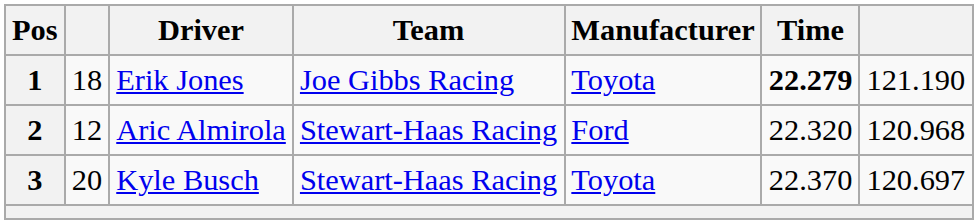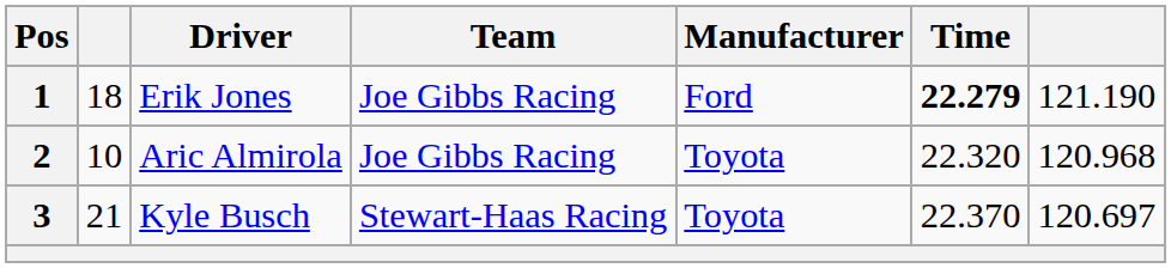 <table class="wikitable" style="font-size:95%">
 <tr>
 <th>Pos</th>
 <th></th>
 <th>Driver</th>
 <th>Team</th>
 <th>Manufacturer</th>
 <th>Time</th>
 <th></th>
 </tr>
 <tr>
 <th>1</th>
 <td>18</td>
 <td><a href='#'>Erik Jones</a></td>
 <td><a href='#'>Joe Gibbs Racing</a></td>
-<td><a href='#'>Toyota</a></td>
+<td><a href='#'>Ford</a></td>
 <td><strong>22.279</strong></td>
 <td>121.190</td>
 </tr>
 <tr>
 <th>2</th>
-<td>12</td>
+<td>10</td>
 <td><a href='#'>Aric Almirola</a></td>
-<td><a href='#'>Stewart-Haas Racing</a></td>
-<td><a href='#'>Ford</a></td>
+<td><a href='#'>Joe Gibbs Racing</a></td>
+<td><a href='#'>Toyota</a></td>
 <td>22.320</td>
 <td>120.968</td>
 </tr>
 <tr>
 <th>3</th>
-<td>20</td>
+<td>21</td>
 <td><a href='#'>Kyle Busch</a></td>
 <td><a href='#'>Stewart-Haas Racing</a></td>
 <td><a href='#'>Toyota</a></td>
 <td>22.370</td>
 <td>120.697</td>
 </tr>
 <tr>
 <th colspan="7"></th>
 </tr>
 </table>
